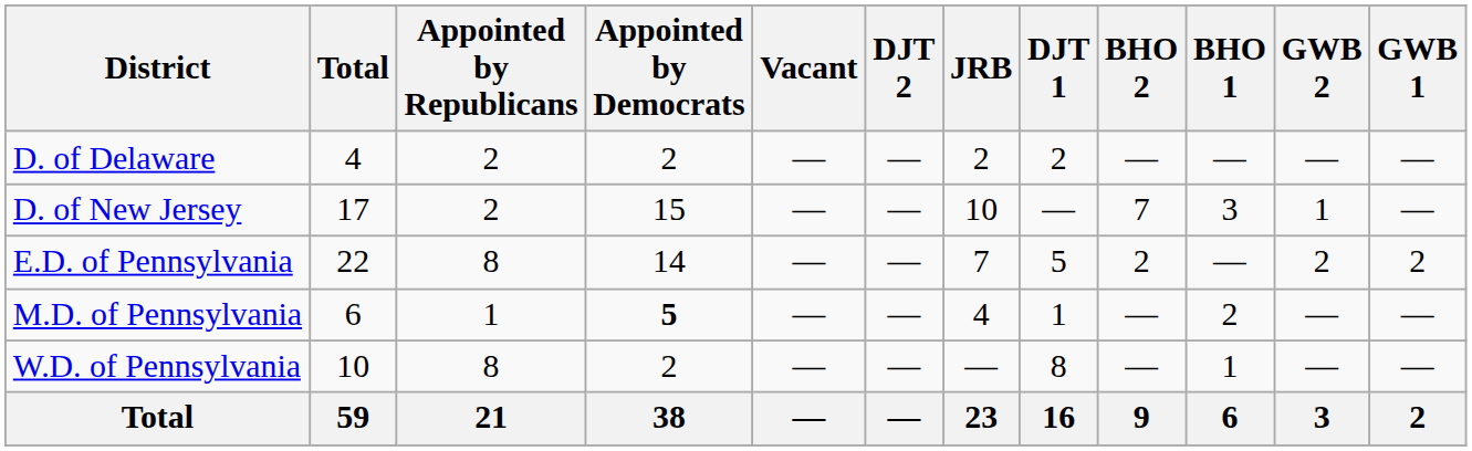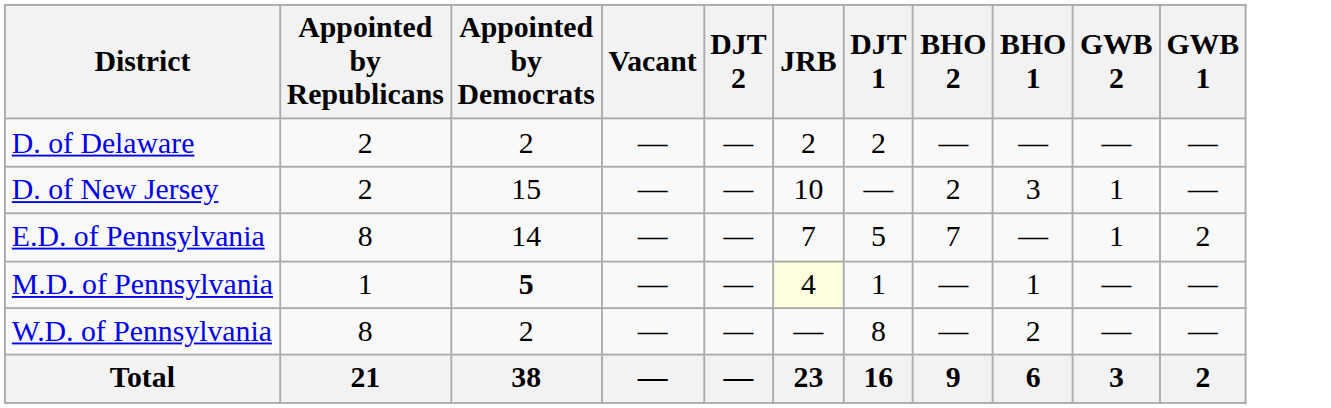 <table class="wikitable" style="text-align:center;">
 <tr>
 <th>District</th>
-<th>Total</th>
 <th>Appointed<br>by<br>Republicans</th>
 <th>Appointed<br>by<br>Democrats</th>
 <th>Vacant</th>
 <th>DJT<br>2</th>
 <th>JRB</th>
 <th>DJT<br>1</th>
 <th>BHO<br>2</th>
 <th>BHO<br>1</th>
 <th>GWB<br>2</th>
 <th>GWB<br>1</th>
 </tr>
 <tr>
 <td style="text-align:left;"><a href='#'>D. of Delaware</a></td>
-<td>4</td>
 <td>2</td>
 <td>2</td>
 <td>—</td>
 <td>—</td>
 <td>2</td>
 <td>2</td>
 <td>—</td>
 <td>—</td>
 <td>—</td>
 <td>—</td>
 </tr>
 <tr>
 <td style="text-align:left;"><a href='#'>D. of New Jersey</a></td>
-<td>17</td>
 <td>2</td>
 <td>15</td>
 <td>—</td>
 <td>—</td>
 <td>10</td>
 <td>—</td>
-<td>7</td>
+<td>2</td>
 <td>3</td>
 <td>1</td>
 <td>—</td>
 </tr>
 <tr>
 <td style="text-align:left;"><a href='#'>E.D. of Pennsylvania</a></td>
-<td>22</td>
 <td>8</td>
 <td>14</td>
 <td>—</td>
 <td>—</td>
 <td>7</td>
 <td>5</td>
-<td>2</td>
+<td>7</td>
 <td>—</td>
-<td>2</td>
+<td>1</td>
 <td>2</td>
 </tr>
 <tr>
 <td style="text-align:left;"><a href='#'>M.D. of Pennsylvania</a></td>
-<td>6</td>
 <td>1</td>
 <td><strong>5</strong></td>
 <td>—</td>
 <td>—</td>
-<td>4</td>
+<td style="background: lightyellow;">4</td>
 <td>1</td>
 <td>—</td>
-<td>2</td>
+<td>1</td>
 <td>—</td>
 <td>—</td>
 </tr>
 <tr>
 <td style="text-align:left;"><a href='#'>W.D. of Pennsylvania</a></td>
-<td>10</td>
 <td>8</td>
 <td>2</td>
 <td>—</td>
 <td>—</td>
 <td>—</td>
 <td>8</td>
 <td>—</td>
-<td>1</td>
+<td>2</td>
 <td>—</td>
 <td>—</td>
 </tr>
 <tr>
 <th>Total</th>
-<th>59</th>
 <th>21</th>
 <th>38</th>
 <th>—</th>
 <th>—</th>
 <th>23</th>
 <th>16</th>
 <th>9</th>
 <th>6</th>
 <th>3</th>
 <th>2</th>
 </tr>
 </table>
